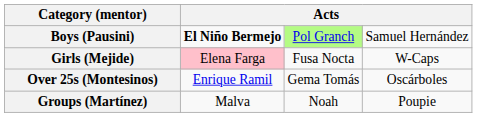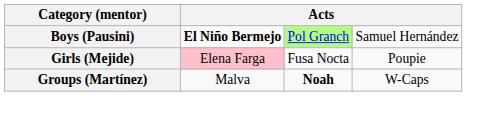 <table class="wikitable" style="text-align:center">
 <tr>
 <th style="width:200px">Category (mentor)</th>
 <th colspan="3">Acts</th>
 </tr>
 <tr>
 <th>Boys (Pausini)</th>
 <td><strong>El Niño Bermejo</strong></td>
 <td style="background:#B4FB84"><a href='#'>Pol Granch</a></td>
 <td>Samuel Hernández</td>
 </tr>
 <tr>
 <th>Girls (Mejide)</th>
 <td style="background:pink">Elena Farga</td>
 <td>Fusa Nocta</td>
-<td>W-Caps</td>
-</tr>
-<tr>
-<th>Over 25s (Montesinos)</th>
-<td><a href='#'>Enrique Ramil</a></td>
-<td>Gema Tomás</td>
-<td>Oscárboles</td>
+<td>Poupie</td>
 </tr>
 <tr>
 <th>Groups (Martínez)</th>
 <td>Malva</td>
-<td>Noah</td>
-<td>Poupie</td>
+<td><strong>Noah</strong></td>
+<td>W-Caps</td>
 </tr>
 </table>
